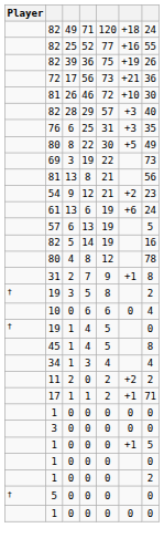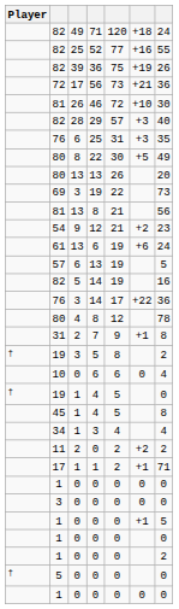 <table class="wikitable sortable" style="text-align:center;">
 <tr>
 <th>Player</th>
 <th></th>
 <th></th>
 <th></th>
 <th></th>
 <th data-sort-type="number"></th>
 <th></th>
 </tr>
 <tr>
 <td style="text-align:left;"></td>
 <td>82</td>
 <td>49</td>
 <td>71</td>
 <td>120</td>
 <td>+18</td>
 <td>24</td>
 </tr>
 <tr>
 <td style="text-align:left;"></td>
 <td>82</td>
 <td>25</td>
 <td>52</td>
 <td>77</td>
 <td>+16</td>
 <td>55</td>
 </tr>
 <tr>
 <td style="text-align:left;"></td>
 <td>82</td>
 <td>39</td>
 <td>36</td>
 <td>75</td>
 <td>+19</td>
 <td>26</td>
 </tr>
 <tr>
 <td style="text-align:left;"></td>
 <td>72</td>
 <td>17</td>
 <td>56</td>
 <td>73</td>
 <td>+21</td>
 <td>36</td>
 </tr>
 <tr>
 <td style="text-align:left;"></td>
 <td>81</td>
 <td>26</td>
 <td>46</td>
 <td>72</td>
 <td>+10</td>
 <td>30</td>
 </tr>
 <tr>
 <td style="text-align:left;"></td>
 <td>82</td>
 <td>28</td>
 <td>29</td>
 <td>57</td>
 <td>+3</td>
 <td>40</td>
 </tr>
 <tr>
 <td style="text-align:left;"></td>
 <td>76</td>
 <td>6</td>
 <td>25</td>
 <td>31</td>
 <td>+3</td>
 <td>35</td>
 </tr>
 <tr>
 <td style="text-align:left;"></td>
 <td>80</td>
 <td>8</td>
 <td>22</td>
 <td>30</td>
 <td>+5</td>
 <td>49</td>
 </tr>
 <tr>
 <td style="text-align:left;"></td>
+<td>80</td>
+<td>13</td>
+<td>13</td>
+<td>26</td>
+<td></td>
+<td>20</td>
+</tr>
+<tr>
+<td style="text-align:left;"></td>
 <td>69</td>
 <td>3</td>
 <td>19</td>
 <td>22</td>
 <td></td>
 <td>73</td>
 </tr>
 <tr>
 <td style="text-align:left;"></td>
 <td>81</td>
 <td>13</td>
 <td>8</td>
 <td>21</td>
 <td></td>
 <td>56</td>
 </tr>
 <tr>
 <td style="text-align:left;"></td>
 <td>54</td>
 <td>9</td>
 <td>12</td>
 <td>21</td>
 <td>+2</td>
 <td>23</td>
 </tr>
 <tr>
 <td style="text-align:left;"></td>
 <td>61</td>
 <td>13</td>
 <td>6</td>
 <td>19</td>
 <td>+6</td>
 <td>24</td>
 </tr>
 <tr>
 <td style="text-align:left;"></td>
 <td>57</td>
 <td>6</td>
 <td>13</td>
 <td>19</td>
 <td></td>
 <td>5</td>
 </tr>
 <tr>
 <td style="text-align:left;"></td>
 <td>82</td>
 <td>5</td>
 <td>14</td>
 <td>19</td>
 <td></td>
 <td>16</td>
+</tr>
+<tr>
+<td style="text-align:left;"></td>
+<td>76</td>
+<td>3</td>
+<td>14</td>
+<td>17</td>
+<td>+22</td>
+<td>36</td>
 </tr>
 <tr>
 <td style="text-align:left;"></td>
 <td>80</td>
 <td>4</td>
 <td>8</td>
 <td>12</td>
 <td></td>
 <td>78</td>
 </tr>
 <tr>
 <td style="text-align:left;"></td>
 <td>31</td>
 <td>2</td>
 <td>7</td>
 <td>9</td>
 <td>+1</td>
 <td>8</td>
 </tr>
 <tr>
 <td style="text-align:left;"><sup>†</sup></td>
 <td>19</td>
 <td>3</td>
 <td>5</td>
 <td>8</td>
 <td></td>
 <td>2</td>
 </tr>
 <tr>
 <td style="text-align:left;"></td>
 <td>10</td>
 <td>0</td>
 <td>6</td>
 <td>6</td>
 <td>0</td>
 <td>4</td>
 </tr>
 <tr>
 <td style="text-align:left;"><sup>†</sup></td>
 <td>19</td>
 <td>1</td>
 <td>4</td>
 <td>5</td>
 <td></td>
 <td>0</td>
 </tr>
 <tr>
 <td style="text-align:left;"></td>
 <td>45</td>
 <td>1</td>
 <td>4</td>
 <td>5</td>
 <td></td>
 <td>8</td>
 </tr>
 <tr>
 <td style="text-align:left;"></td>
 <td>34</td>
 <td>1</td>
 <td>3</td>
 <td>4</td>
 <td></td>
 <td>4</td>
 </tr>
 <tr>
 <td style="text-align:left;"></td>
 <td>11</td>
 <td>2</td>
 <td>0</td>
 <td>2</td>
 <td>+2</td>
 <td>2</td>
 </tr>
 <tr>
 <td style="text-align:left;"></td>
 <td>17</td>
 <td>1</td>
 <td>1</td>
 <td>2</td>
 <td>+1</td>
 <td>71</td>
 </tr>
 <tr>
 <td style="text-align:left;"></td>
 <td>1</td>
 <td>0</td>
 <td>0</td>
 <td>0</td>
 <td>0</td>
 <td>0</td>
 </tr>
 <tr>
 <td style="text-align:left;"></td>
 <td>3</td>
 <td>0</td>
 <td>0</td>
 <td>0</td>
 <td>0</td>
 <td>0</td>
 </tr>
 <tr>
 <td style="text-align:left;"></td>
 <td>1</td>
 <td>0</td>
 <td>0</td>
 <td>0</td>
 <td>+1</td>
 <td>5</td>
 </tr>
 <tr>
 <td style="text-align:left;"></td>
 <td>1</td>
 <td>0</td>
 <td>0</td>
 <td>0</td>
 <td></td>
 <td>0</td>
 </tr>
 <tr>
 <td style="text-align:left;"></td>
 <td>1</td>
 <td>0</td>
 <td>0</td>
 <td>0</td>
 <td></td>
 <td>2</td>
 </tr>
 <tr>
 <td style="text-align:left;"><sup>†</sup></td>
 <td>5</td>
 <td>0</td>
 <td>0</td>
 <td>0</td>
 <td></td>
 <td>0</td>
 </tr>
 <tr>
 <td style="text-align:left;"></td>
 <td>1</td>
 <td>0</td>
 <td>0</td>
 <td>0</td>
 <td>0</td>
 <td>0</td>
 </tr>
 </table>
